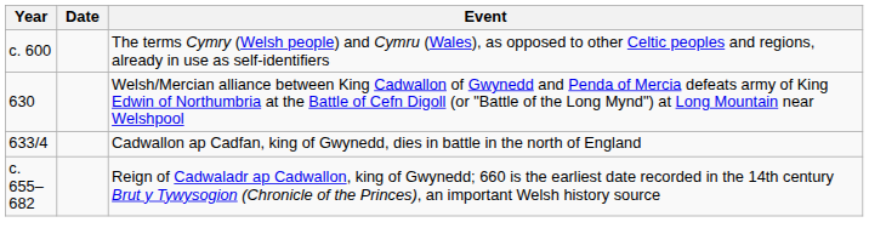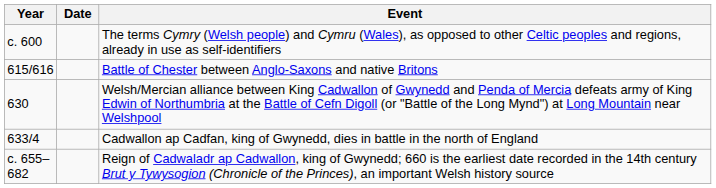 <table class="wikitable" width="100%">
 <tr>
 <th style="width:6%">Year</th>
 <th style="width:6%">Date</th>
 <th>Event</th>
 </tr>
 <tr>
 <td>c. 600</td>
 <td></td>
 <td>The terms <em>Cymry</em> (<a href='#'>Welsh people</a>) and <em>Cymru</em> (<a href='#'>Wales</a>), as opposed to other <a href='#'>Celtic peoples</a> and regions, already in use as self-identifiers</td>
+</tr>
+<tr>
+<td>615/616</td>
+<td></td>
+<td><a href='#'>Battle of Chester</a> between <a href='#'>Anglo-Saxons</a> and native <a href='#'>Britons</a></td>
 </tr>
 <tr>
 <td>630</td>
 <td></td>
 <td>Welsh/Mercian alliance between King <a href='#'>Cadwallon</a> of <a href='#'>Gwynedd</a> and <a href='#'>Penda of Mercia</a> defeats army of King <a href='#'>Edwin of Northumbria</a> at the <a href='#'>Battle of Cefn Digoll</a> (or "Battle of the Long Mynd") at <a href='#'>Long Mountain</a> near <a href='#'>Welshpool</a></td>
 </tr>
 <tr>
 <td>633/4</td>
 <td></td>
 <td>Cadwallon ap Cadfan, king of Gwynedd, dies in battle in the north of England</td>
 </tr>
 <tr>
 <td>c. 655–682</td>
 <td></td>
 <td>Reign of <a href='#'>Cadwaladr ap Cadwallon</a>, king of Gwynedd; 660 is the earliest date recorded in the 14th century <em><a href='#'>Brut y Tywysogion</a> (Chronicle of the Princes)</em>, an important Welsh history source</td>
 </tr>
 </table>
